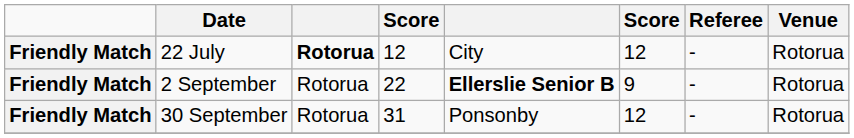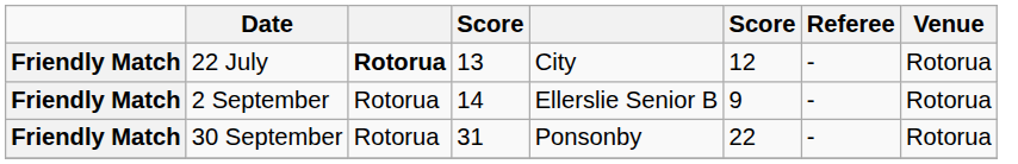 <table class="wikitable mw-collapsible">
 <tr>
 <td></td>
 <th scope="col">Date</th>
 <th scope="col"></th>
 <th scope="col">Score</th>
 <th scope="col"></th>
 <th scope="col">Score</th>
 <th scope="col">Referee</th>
 <th scope="col">Venue</th>
 </tr>
 <tr>
 <th scope="row">Friendly Match</th>
 <td>22 July</td>
 <td><strong>Rotorua</strong></td>
-<td>12</td>
+<td>13</td>
 <td>City</td>
 <td>12</td>
 <td>-</td>
 <td>Rotorua</td>
 </tr>
 <tr>
 <th scope="row">Friendly Match</th>
 <td>2 September</td>
 <td>Rotorua</td>
-<td>22</td>
-<td><strong>Ellerslie Senior B</strong></td>
+<td>14</td>
+<td>Ellerslie Senior B</td>
 <td>9</td>
 <td>-</td>
 <td>Rotorua</td>
 </tr>
 <tr>
 <th scope="row">Friendly Match</th>
 <td>30 September</td>
 <td>Rotorua</td>
 <td>31</td>
 <td>Ponsonby</td>
-<td>12</td>
+<td>22</td>
 <td>-</td>
 <td>Rotorua</td>
 </tr>
 <tr>
 </tr>
 </table>
